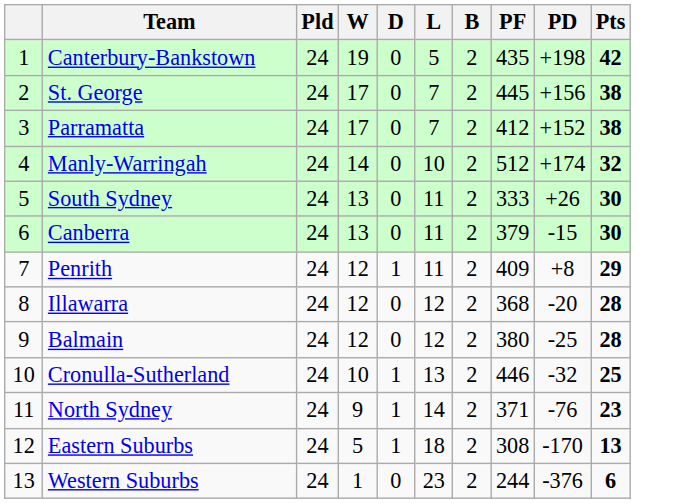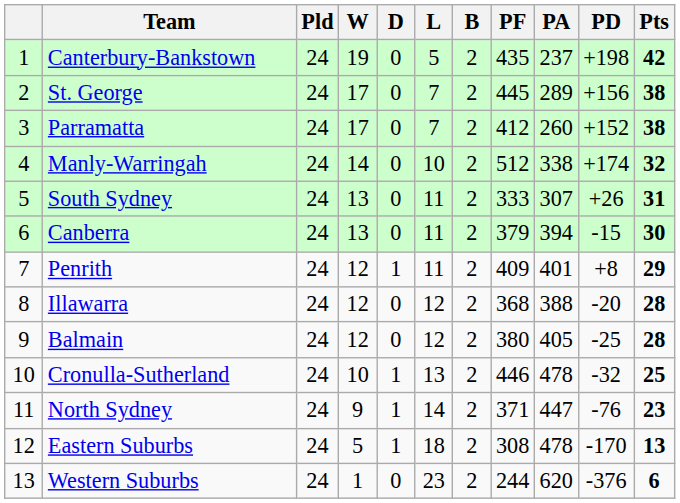 <table class="wikitable" style="text-align:center;">
 <tr>
 <th width=20 abbr="Position×"></th>
 <th width=175>Team</th>
 <th width=20 abbr="Played">Pld</th>
 <th width=20 abbr="Won">W</th>
 <th width=20 abbr="Drawn">D</th>
 <th width=20 abbr="Lost">L</th>
 <th width=20 abbr="Bye">B</th>
 <th width=20 abbr="Points for">PF</th>
+<th width=20 abbr="Points against">PA</th>
 <th width=20 abbr="Points difference">PD</th>
 <th width=20 abbr="Points">Pts</th>
 </tr>
 <tr style="background: #ccffcc;">
 <td>1</td>
 <td style="text-align:left;"> <a href='#'>Canterbury-Bankstown</a></td>
 <td>24</td>
 <td>19</td>
 <td>0</td>
 <td>5</td>
 <td>2</td>
 <td>435</td>
+<td>237</td>
 <td>+198</td>
 <td><strong>42</strong></td>
 </tr>
 <tr style="background: #ccffcc;">
 <td>2</td>
 <td style="text-align:left;"> <a href='#'>St. George</a></td>
 <td>24</td>
 <td>17</td>
 <td>0</td>
 <td>7</td>
 <td>2</td>
 <td>445</td>
+<td>289</td>
 <td>+156</td>
 <td><strong>38</strong></td>
 </tr>
 <tr style="background: #ccffcc;">
 <td>3</td>
 <td style="text-align:left;"> <a href='#'>Parramatta</a></td>
 <td>24</td>
 <td>17</td>
 <td>0</td>
 <td>7</td>
 <td>2</td>
 <td>412</td>
+<td>260</td>
 <td>+152</td>
 <td><strong>38</strong></td>
 </tr>
 <tr style="background: #ccffcc;">
 <td>4</td>
 <td style="text-align:left;"> <a href='#'>Manly-Warringah</a></td>
 <td>24</td>
 <td>14</td>
 <td>0</td>
 <td>10</td>
 <td>2</td>
 <td>512</td>
+<td>338</td>
 <td>+174</td>
 <td><strong>32</strong></td>
 </tr>
 <tr style="background: #ccffcc;">
 <td>5</td>
 <td style="text-align:left;"> <a href='#'>South Sydney</a></td>
 <td>24</td>
 <td>13</td>
 <td>0</td>
 <td>11</td>
 <td>2</td>
 <td>333</td>
+<td>307</td>
 <td>+26</td>
-<td><strong>30</strong></td>
+<td><strong>31</strong></td>
 </tr>
 <tr style="background: #ccffcc;">
 <td>6</td>
 <td style="text-align:left;"> <a href='#'>Canberra</a></td>
 <td>24</td>
 <td>13</td>
 <td>0</td>
 <td>11</td>
 <td>2</td>
 <td>379</td>
+<td>394</td>
 <td>-15</td>
 <td><strong>30</strong></td>
 </tr>
 <tr>
 <td>7</td>
 <td style="text-align:left;"> <a href='#'>Penrith</a></td>
 <td>24</td>
 <td>12</td>
 <td>1</td>
 <td>11</td>
 <td>2</td>
 <td>409</td>
+<td>401</td>
 <td>+8</td>
 <td><strong>29</strong></td>
 </tr>
 <tr>
 <td>8</td>
 <td style="text-align:left;"> <a href='#'>Illawarra</a></td>
 <td>24</td>
 <td>12</td>
 <td>0</td>
 <td>12</td>
 <td>2</td>
 <td>368</td>
+<td>388</td>
 <td>-20</td>
 <td><strong>28</strong></td>
 </tr>
 <tr>
 <td>9</td>
 <td style="text-align:left;"> <a href='#'>Balmain</a></td>
 <td>24</td>
 <td>12</td>
 <td>0</td>
 <td>12</td>
 <td>2</td>
 <td>380</td>
+<td>405</td>
 <td>-25</td>
 <td><strong>28</strong></td>
 </tr>
 <tr>
 <td>10</td>
 <td style="text-align:left;"> <a href='#'>Cronulla-Sutherland</a></td>
 <td>24</td>
 <td>10</td>
 <td>1</td>
 <td>13</td>
 <td>2</td>
 <td>446</td>
+<td>478</td>
 <td>-32</td>
 <td><strong>25</strong></td>
 </tr>
 <tr>
 <td>11</td>
 <td style="text-align:left;"> <a href='#'>North Sydney</a></td>
 <td>24</td>
 <td>9</td>
 <td>1</td>
 <td>14</td>
 <td>2</td>
 <td>371</td>
+<td>447</td>
 <td>-76</td>
 <td><strong>23</strong></td>
 </tr>
 <tr>
 <td>12</td>
 <td style="text-align:left;"> <a href='#'>Eastern Suburbs</a></td>
 <td>24</td>
 <td>5</td>
 <td>1</td>
 <td>18</td>
 <td>2</td>
 <td>308</td>
+<td>478</td>
 <td>-170</td>
 <td><strong>13</strong></td>
 </tr>
 <tr>
 <td>13</td>
 <td style="text-align:left;"> <a href='#'>Western Suburbs</a></td>
 <td>24</td>
 <td>1</td>
 <td>0</td>
 <td>23</td>
 <td>2</td>
 <td>244</td>
+<td>620</td>
 <td>-376</td>
 <td><strong>6</strong></td>
 </tr>
 </table>
